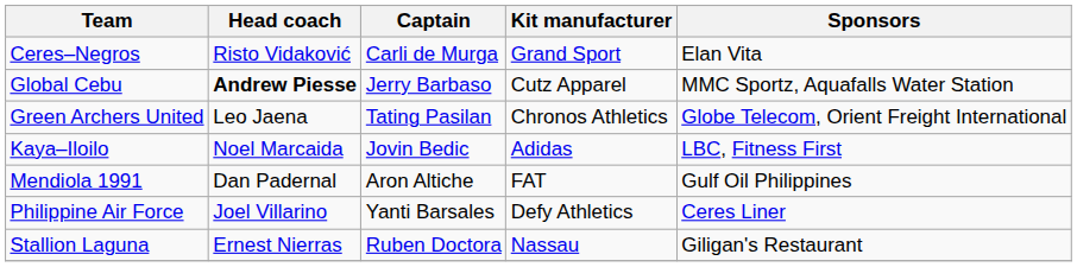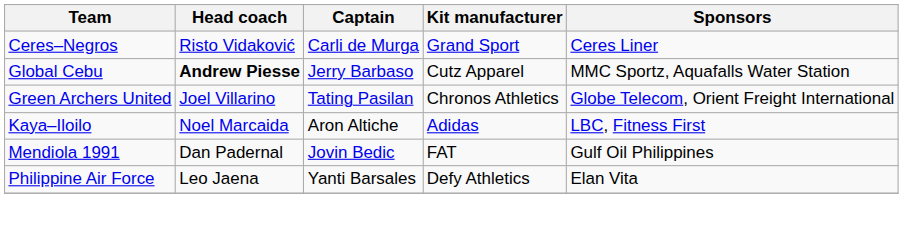 <table class="wikitable sortable">
 <tr>
 <th>Team</th>
 <th>Head coach</th>
 <th>Captain</th>
 <th>Kit manufacturer</th>
 <th>Sponsors</th>
 </tr>
 <tr>
 <td><a href='#'>Ceres–Negros</a></td>
 <td> <a href='#'>Risto Vidaković</a></td>
 <td> <a href='#'>Carli de Murga</a></td>
 <td> <a href='#'>Grand Sport</a></td>
-<td>Elan Vita</td>
+<td><a href='#'>Ceres Liner</a></td>
 </tr>
 <tr>
 <td><a href='#'>Global Cebu</a></td>
 <td><strong> Andrew Piesse</strong></td>
 <td> <a href='#'>Jerry Barbaso</a></td>
 <td> Cutz Apparel</td>
 <td>MMC Sportz, Aquafalls Water Station</td>
 </tr>
 <tr>
 <td><a href='#'>Green Archers United</a></td>
-<td> Leo Jaena</td>
+<td> <a href='#'>Joel Villarino</a></td>
 <td> <a href='#'>Tating Pasilan</a></td>
 <td> Chronos Athletics</td>
 <td><a href='#'>Globe Telecom</a>, Orient Freight International</td>
 </tr>
 <tr>
 <td><a href='#'>Kaya–Iloilo</a></td>
 <td> <a href='#'>Noel Marcaida</a></td>
-<td> <a href='#'>Jovin Bedic</a></td>
+<td> Aron Altiche</td>
 <td> <a href='#'>Adidas</a></td>
 <td><a href='#'>LBC</a>, <a href='#'>Fitness First</a></td>
 </tr>
 <tr>
 <td><a href='#'>Mendiola 1991</a></td>
 <td> Dan Padernal</td>
-<td> Aron Altiche</td>
+<td> <a href='#'>Jovin Bedic</a></td>
 <td> FAT</td>
 <td>Gulf Oil Philippines</td>
 </tr>
 <tr>
 <td><a href='#'>Philippine Air Force</a></td>
-<td> <a href='#'>Joel Villarino</a></td>
+<td> Leo Jaena</td>
 <td> Yanti Barsales</td>
 <td> Defy Athletics</td>
-<td><a href='#'>Ceres Liner</a></td>
-</tr>
-<tr>
-<td><a href='#'>Stallion Laguna</a></td>
-<td> <a href='#'>Ernest Nierras</a></td>
-<td> <a href='#'>Ruben Doctora</a></td>
-<td> <a href='#'>Nassau</a></td>
-<td>Giligan's Restaurant</td>
+<td>Elan Vita</td>
 </tr>
 <tr>
 </tr>
 </table>
